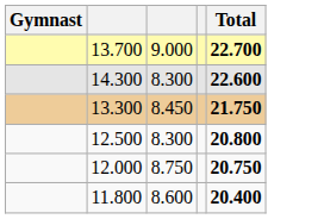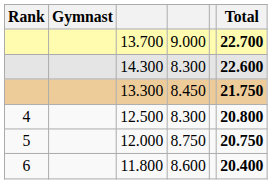 <table style="text-align:center;" class="wikitable sortable">
 <tr>
+<th>Rank</th>
 <th>Gymnast</th>
 <th><small></small></th>
 <th><small></small></th>
 <th><small></small></th>
 <th>Total</th>
 </tr>
 <tr bgcolor=fffcaf>
+<td></td>
 <td align=left></td>
 <td>13.700</td>
 <td>9.000</td>
 <td></td>
 <td><strong>22.700</strong></td>
 </tr>
 <tr bgcolor=e5e5e5>
+<td></td>
 <td align=left></td>
 <td>14.300</td>
 <td>8.300</td>
 <td></td>
 <td><strong>22.600</strong></td>
 </tr>
 <tr bgcolor=eecc99>
+<td></td>
 <td align=left></td>
 <td>13.300</td>
 <td>8.450</td>
 <td></td>
 <td><strong>21.750</strong></td>
 </tr>
 <tr>
+<td>4</td>
 <td align=left></td>
 <td>12.500</td>
 <td>8.300</td>
 <td></td>
 <td><strong>20.800</strong></td>
 </tr>
 <tr>
+<td>5</td>
 <td align=left></td>
 <td>12.000</td>
 <td>8.750</td>
 <td></td>
 <td><strong>20.750</strong></td>
 </tr>
 <tr>
+<td>6</td>
 <td align=left></td>
 <td>11.800</td>
 <td>8.600</td>
 <td></td>
 <td><strong>20.400</strong></td>
 </tr>
 </table>
